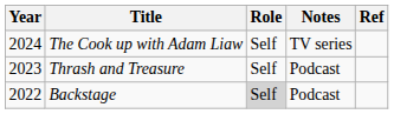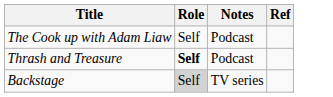 <table class="wikitable sortable">
 <tr>
-<th>Year</th>
 <th>Title</th>
 <th>Role</th>
 <th>Notes</th>
 <th>Ref</th>
 </tr>
 <tr>
-<td>2024</td>
 <td><em>The Cook up with Adam Liaw</em></td>
-<td>Self</td>
-<td>TV series</td>
-<td></td>
-</tr>
-<tr>
-<td>2023</td>
-<td><em>Thrash and Treasure</em></td>
 <td>Self</td>
 <td>Podcast</td>
 <td></td>
 </tr>
 <tr>
-<td>2022</td>
-<td><em>Backstage</em></td>
-<td style="background: lightgrey;">Self</td>
+<td><em>Thrash and Treasure</em></td>
+<td><strong>Self</strong></td>
 <td>Podcast</td>
 <td></td>
 </tr>
+<tr>
+<td><em>Backstage</em></td>
+<td style="background: lightgrey;">Self</td>
+<td>TV series</td>
+<td></td>
+</tr>
 </table>
